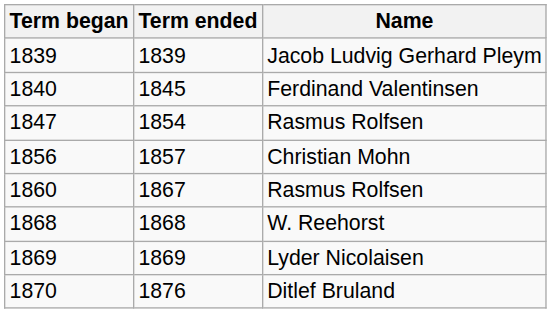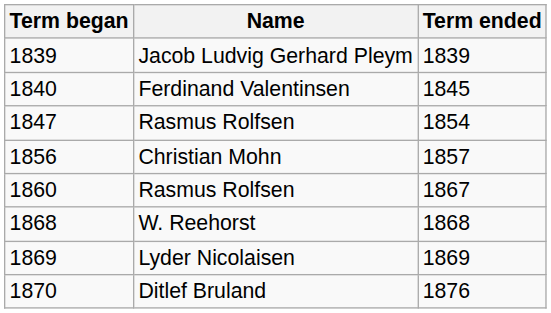 <table class="wikitable">
 <tr>
 <th>Term began</th>
+<th>Name</th>
 <th>Term ended</th>
-<th>Name</th>
 </tr>
 <tr>
 <td>1839</td>
+<td>Jacob Ludvig Gerhard Pleym</td>
 <td>1839</td>
-<td>Jacob Ludvig Gerhard Pleym</td>
 </tr>
 <tr>
 <td>1840</td>
+<td>Ferdinand Valentinsen</td>
 <td>1845</td>
-<td>Ferdinand Valentinsen</td>
 </tr>
 <tr>
 <td>1847</td>
+<td>Rasmus Rolfsen</td>
 <td>1854</td>
-<td>Rasmus Rolfsen</td>
 </tr>
 <tr>
 <td>1856</td>
+<td>Christian Mohn</td>
 <td>1857</td>
-<td>Christian Mohn</td>
 </tr>
 <tr>
 <td>1860</td>
+<td>Rasmus Rolfsen</td>
 <td>1867</td>
-<td>Rasmus Rolfsen</td>
 </tr>
 <tr>
 <td>1868</td>
+<td>W. Reehorst</td>
 <td>1868</td>
-<td>W. Reehorst</td>
 </tr>
 <tr>
 <td>1869</td>
+<td>Lyder Nicolaisen</td>
 <td>1869</td>
-<td>Lyder Nicolaisen</td>
 </tr>
 <tr>
 <td>1870</td>
+<td>Ditlef Bruland</td>
 <td>1876</td>
-<td>Ditlef Bruland</td>
 </tr>
 </table>
